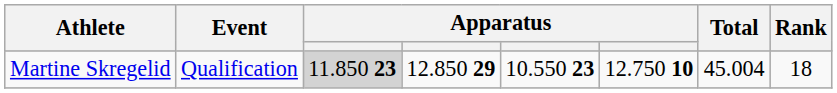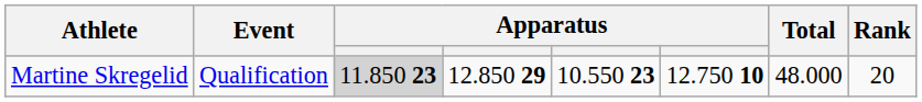 <table class="wikitable" style="font-size:90%">
 <tr>
 <th rowspan=2>Athlete</th>
 <th rowspan=2>Event</th>
 <th colspan =4>Apparatus</th>
 <th rowspan=2>Total</th>
 <th rowspan=2>Rank</th>
 </tr>
 <tr style="font-size:95%">
 <th></th>
 <th></th>
 <th></th>
 <th></th>
 </tr>
 <tr align=center>
 <td align=left><a href='#'>Martine Skregelid</a></td>
 <td align=left><a href='#'>Qualification</a></td>
 <td style="background: lightgrey;">11.850	<strong>23</strong></td>
 <td>12.850	<strong>29		</strong></td>
 <td>10.550	<strong>23</strong></td>
 <td>12.750	<strong>10</strong></td>
-<td>45.004</td>
-<td>18</td>
+<td>48.000</td>
+<td>20</td>
 </tr>
 </table>
